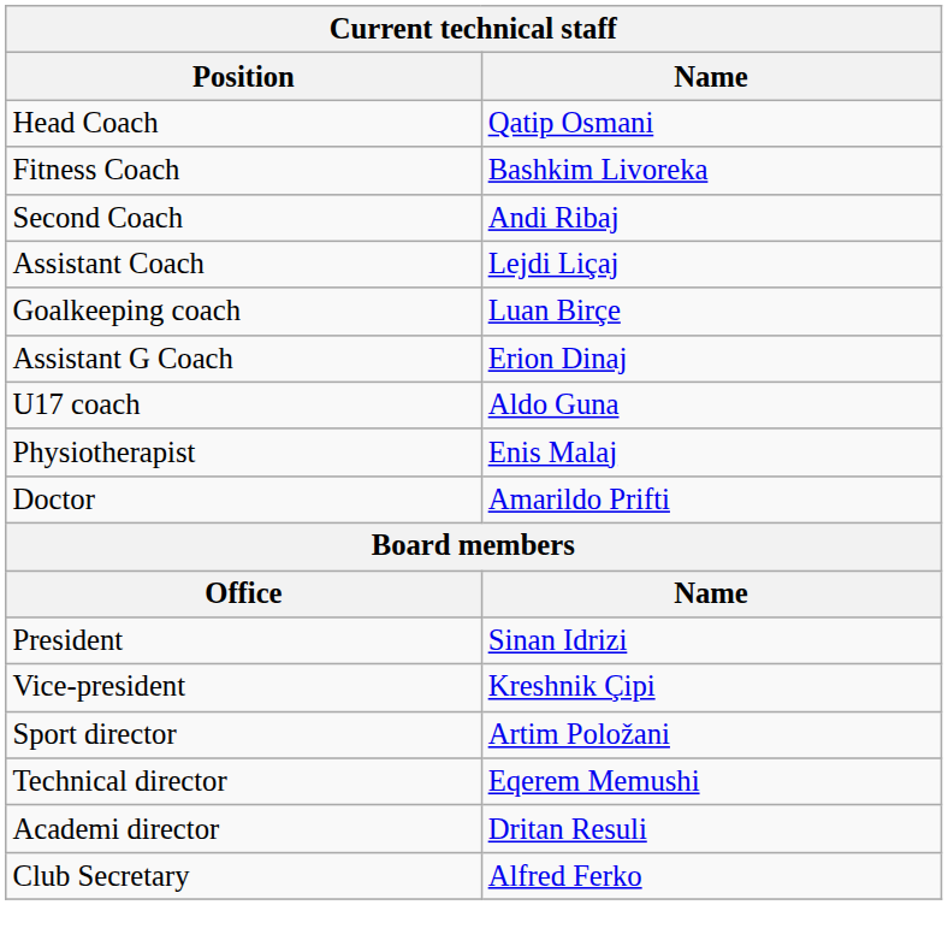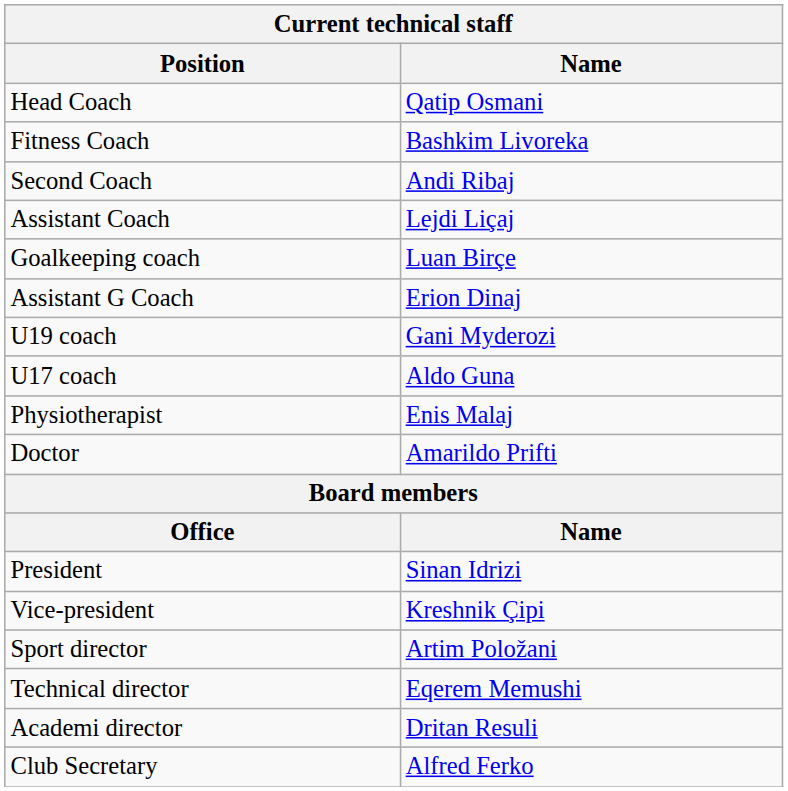 <table class="wikitable" width=40% style="text-align:left;font-size:100%;">
 <tr>
 <th colspan="2">Current technical staff</th>
 </tr>
 <tr>
 <th>Position</th>
 <th>Name</th>
 </tr>
 <tr>
 <td>Head Coach</td>
 <td> <a href='#'>Qatip Osmani</a></td>
 </tr>
 <tr>
 <td>Fitness Coach</td>
 <td> <a href='#'>Bashkim Livoreka</a></td>
 </tr>
 <tr>
 <td>Second Coach</td>
 <td> <a href='#'>Andi Ribaj</a></td>
 </tr>
 <tr>
 <td>Assistant Coach</td>
 <td> <a href='#'>Lejdi Liçaj</a></td>
 </tr>
 <tr>
 <td>Goalkeeping coach</td>
 <td> <a href='#'>Luan Birçe</a></td>
 </tr>
 <tr>
 <td>Assistant G Coach</td>
 <td> <a href='#'>Erion Dinaj</a></td>
+</tr>
+<tr>
+<td>U19 coach</td>
+<td> <a href='#'>Gani Myderozi</a></td>
 </tr>
 <tr>
 <td>U17 coach</td>
 <td> <a href='#'>Aldo Guna</a></td>
 </tr>
 <tr>
 <td>Physiotherapist</td>
 <td> <a href='#'>Enis Malaj</a></td>
 </tr>
 <tr>
 <td>Doctor</td>
 <td> <a href='#'>Amarildo Prifti</a></td>
 </tr>
 <tr>
 <th colspan="2">Board members</th>
 </tr>
 <tr>
 <th>Office</th>
 <th>Name</th>
 </tr>
 <tr>
 <td>President</td>
 <td> <a href='#'>Sinan Idrizi</a></td>
 </tr>
 <tr>
 <td>Vice-president</td>
 <td> <a href='#'>Kreshnik Çipi</a></td>
 </tr>
 <tr>
 <td>Sport director</td>
 <td> <a href='#'>Artim Položani</a></td>
 </tr>
 <tr>
 <td>Technical director</td>
 <td> <a href='#'>Eqerem Memushi</a></td>
 </tr>
 <tr>
 <td>Academi director</td>
 <td> <a href='#'>Dritan Resuli</a></td>
 </tr>
 <tr>
 <td>Club Secretary</td>
 <td> <a href='#'>Alfred Ferko</a></td>
 </tr>
 </table>
